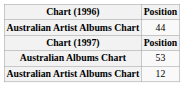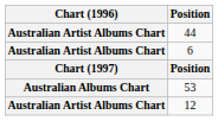 <table class="wikitable sortable plainrowheaders" style="text-align:center">
 <tr>
 <th scope="col">Chart (1996)</th>
 <th scope="col">Position</th>
 </tr>
 <tr>
 <th scope="row">Australian Artist Albums Chart</th>
 <td>44</td>
+</tr>
+<tr>
+<th scope="row">Australian Artist Albums Chart</th>
+<td>6</td>
 </tr>
 <tr>
 <th scope="col">Chart (1997)</th>
 <th scope="col">Position</th>
 </tr>
 <tr>
 <th scope="row">Australian Albums Chart</th>
 <td>53</td>
 </tr>
 <tr>
 <th scope="row">Australian Artist Albums Chart</th>
 <td>12</td>
 </tr>
 </table>
